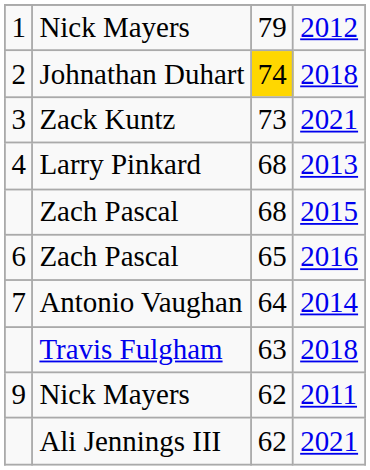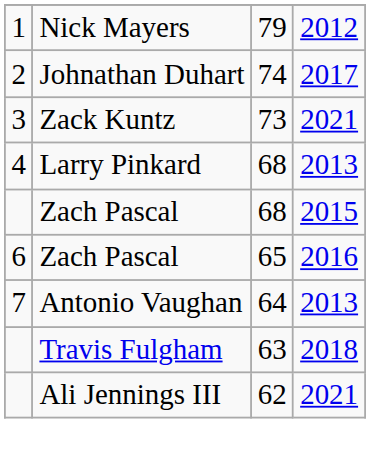 <table class="wikitable">
 <tr>
 </tr>
 <tr>
 <td>1</td>
 <td>Nick Mayers</td>
 <td>79</td>
 <td><a href='#'>2012</a></td>
 </tr>
 <tr>
 <td>2</td>
 <td>Johnathan Duhart</td>
-<td style="background: gold;">74</td>
-<td><a href='#'>2018</a></td>
+<td>74</td>
+<td><a href='#'>2017</a></td>
 </tr>
 <tr>
 <td>3</td>
 <td>Zack Kuntz</td>
 <td>73</td>
 <td><a href='#'>2021</a></td>
 </tr>
 <tr>
 <td>4</td>
 <td>Larry Pinkard</td>
 <td>68</td>
 <td><a href='#'>2013</a></td>
 </tr>
 <tr>
 <td></td>
 <td>Zach Pascal</td>
 <td>68</td>
 <td><a href='#'>2015</a></td>
 </tr>
 <tr>
 <td>6</td>
 <td>Zach Pascal</td>
 <td>65</td>
 <td><a href='#'>2016</a></td>
 </tr>
 <tr>
 <td>7</td>
 <td>Antonio Vaughan</td>
 <td>64</td>
-<td><a href='#'>2014</a></td>
+<td><a href='#'>2013</a></td>
 </tr>
 <tr>
 <td></td>
 <td><a href='#'>Travis Fulgham</a></td>
 <td>63</td>
 <td><a href='#'>2018</a></td>
 </tr>
 <tr>
-<td>9</td>
-<td>Nick Mayers</td>
-<td>62</td>
-<td><a href='#'>2011</a></td>
-</tr>
-<tr>
 <td></td>
 <td>Ali Jennings III</td>
 <td>62</td>
 <td><a href='#'>2021</a></td>
 </tr>
 </table>
